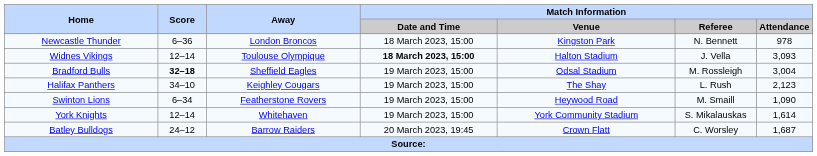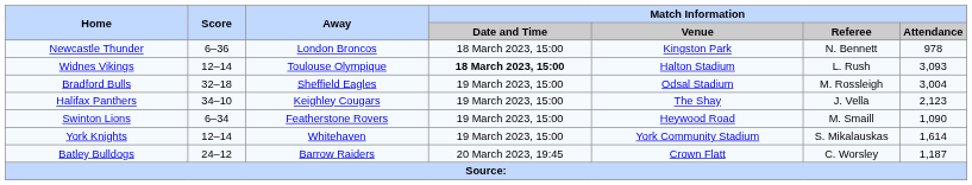 <table border=1 style="border-collapse:collapse; font-size:90%; text-align:center;" cellpadding=3 cellspacing=0 width=100%>
 <tr bgcolor=#C1D8FF>
 <th scope="col" rowspan=2 width=19%>Home</th>
 <th scope="col" rowspan=2 width=6%>Score</th>
 <th scope="col" rowspan=2 width=19%>Away</th>
 <th colspan=6>Match Information</th>
 </tr>
 <tr bgcolor=#CCCCCC>
 <th scope="col" width=17%>Date and Time</th>
 <th scope="col" width=22%>Venue</th>
 <th scope="col" width=10%>Referee</th>
 <th scope="col" width=7%>Attendance</th>
 </tr>
 <tr bgcolor=#F5FAFF>
 <td> <a href='#'>Newcastle Thunder</a></td>
 <td>6–36</td>
 <td> <a href='#'>London Broncos</a></td>
 <td>18 March 2023, 15:00</td>
 <td><a href='#'>Kingston Park</a></td>
 <td>N. Bennett</td>
 <td>978</td>
 </tr>
 <tr bgcolor=#F5FAFF>
 <td> <a href='#'>Widnes Vikings</a></td>
 <td>12–14</td>
 <td> <a href='#'>Toulouse Olympique</a></td>
 <td><strong>18 March 2023, 15:00</strong></td>
 <td><a href='#'>Halton Stadium</a></td>
-<td>J. Vella</td>
+<td>L. Rush</td>
 <td>3,093</td>
 </tr>
 <tr bgcolor=#F5FAFF>
 <td> <a href='#'>Bradford Bulls</a></td>
-<td><strong>32–18</strong></td>
+<td>32–18</td>
 <td> <a href='#'>Sheffield Eagles</a></td>
 <td>19 March 2023, 15:00</td>
 <td><a href='#'>Odsal Stadium</a></td>
 <td>M. Rossleigh</td>
 <td>3,004</td>
 </tr>
 <tr bgcolor=#F5FAFF>
 <td> <a href='#'>Halifax Panthers</a></td>
 <td>34–10</td>
 <td> <a href='#'>Keighley Cougars</a></td>
 <td>19 March 2023, 15:00</td>
 <td><a href='#'>The Shay</a></td>
-<td>L. Rush</td>
+<td>J. Vella</td>
 <td>2,123</td>
 </tr>
 <tr bgcolor=#F5FAFF>
 <td> <a href='#'>Swinton Lions</a></td>
 <td>6–34</td>
 <td> <a href='#'>Featherstone Rovers</a></td>
 <td>19 March 2023, 15:00</td>
 <td><a href='#'>Heywood Road</a></td>
 <td>M. Smaill</td>
 <td>1,090</td>
 </tr>
 <tr bgcolor=#F5FAFF>
 <td> <a href='#'>York Knights</a></td>
 <td>12–14</td>
 <td> <a href='#'>Whitehaven</a></td>
 <td>19 March 2023, 15:00</td>
 <td><a href='#'>York Community Stadium</a></td>
 <td>S. Mikalauskas</td>
 <td>1,614</td>
 </tr>
 <tr bgcolor=#F5FAFF>
 <td> <a href='#'>Batley Bulldogs</a></td>
 <td>24–12</td>
 <td> <a href='#'>Barrow Raiders</a></td>
 <td>20 March 2023, 19:45</td>
 <td><a href='#'>Crown Flatt</a></td>
 <td>C. Worsley</td>
-<td>1,687</td>
+<td>1,187</td>
 </tr>
 <tr style="background:#c1d8ff;">
 <th colspan=7>Source:</th>
 </tr>
 </table>
